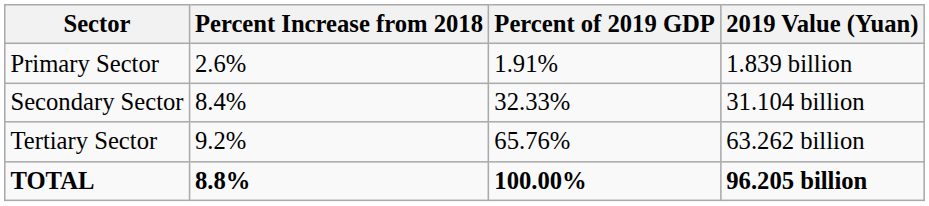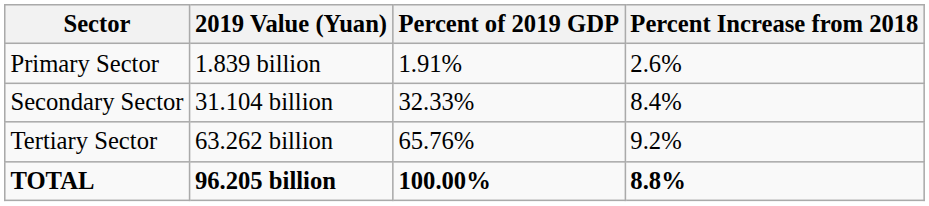 <table class="wikitable sortable">
 <tr>
 <th>Sector</th>
+<th>2019 Value (Yuan)</th>
+<th>Percent of 2019 GDP</th>
 <th>Percent Increase from 2018</th>
-<th>Percent of 2019 GDP</th>
-<th>2019 Value (Yuan)</th>
 </tr>
 <tr>
 <td>Primary Sector</td>
+<td>1.839 billion</td>
+<td>1.91%</td>
 <td>2.6%</td>
-<td>1.91%</td>
-<td>1.839 billion</td>
 </tr>
 <tr>
 <td>Secondary Sector</td>
+<td>31.104 billion</td>
+<td>32.33%</td>
 <td>8.4%</td>
-<td>32.33%</td>
-<td>31.104 billion</td>
 </tr>
 <tr>
 <td>Tertiary Sector</td>
+<td>63.262 billion</td>
+<td>65.76%</td>
 <td>9.2%</td>
-<td>65.76%</td>
-<td>63.262 billion</td>
 </tr>
 <tr>
 <td><strong>TOTAL</strong></td>
+<td><strong>96.205 billion</strong></td>
+<td><strong>100.00%</strong></td>
 <td><strong>8.8%</strong></td>
-<td><strong>100.00%</strong></td>
-<td><strong>96.205 billion</strong></td>
 </tr>
 </table>
